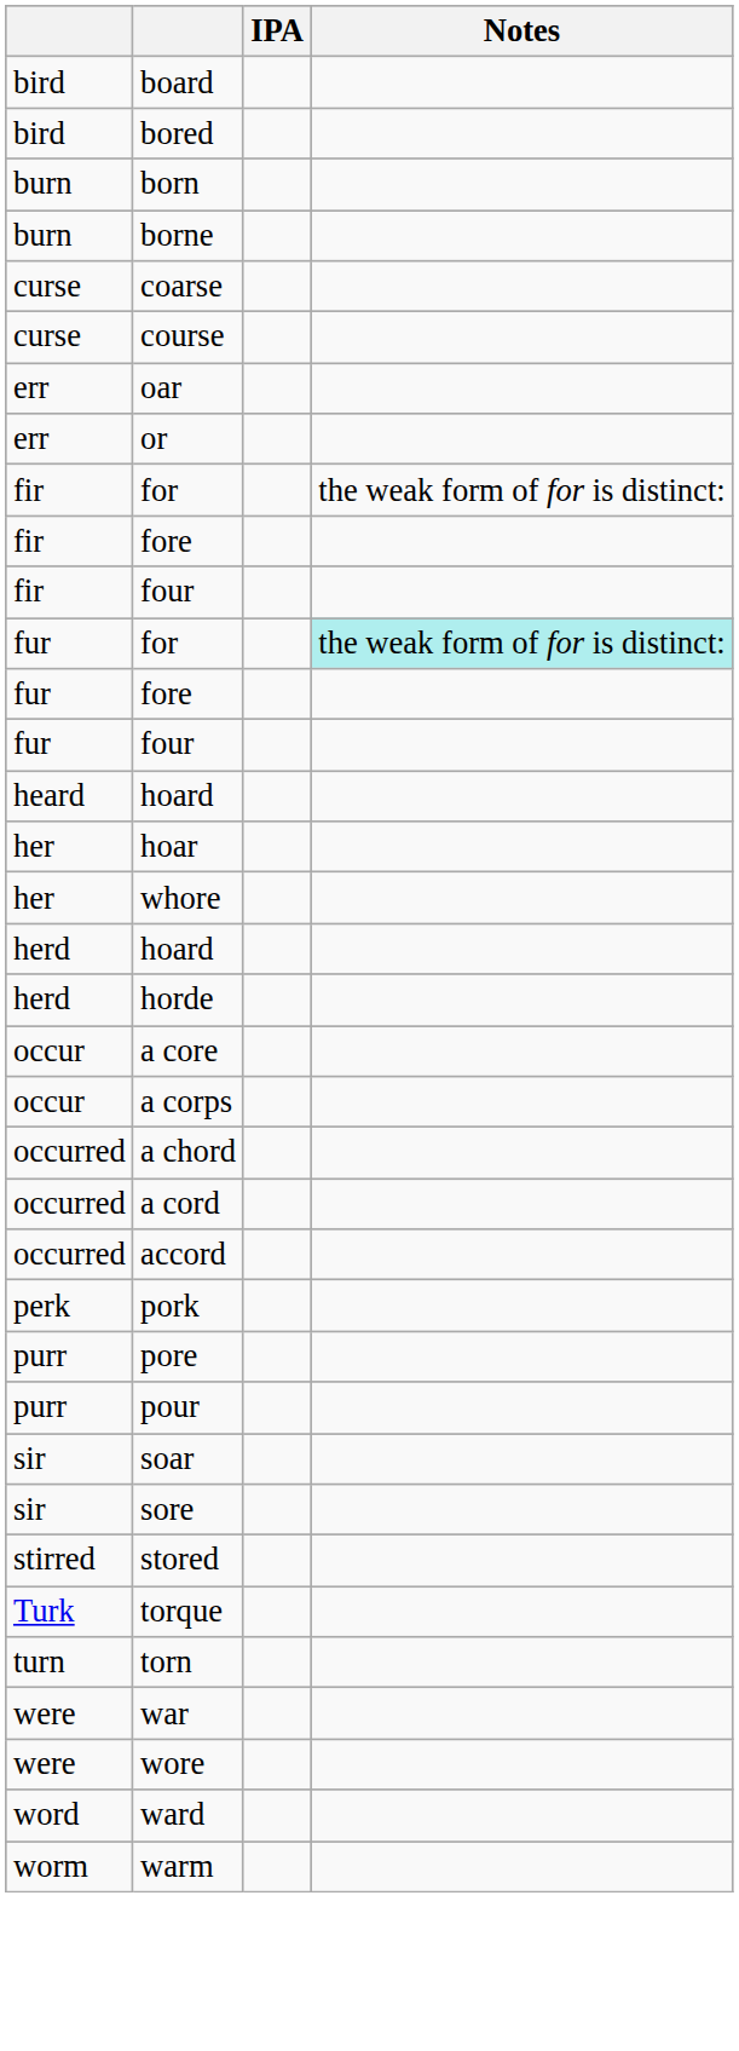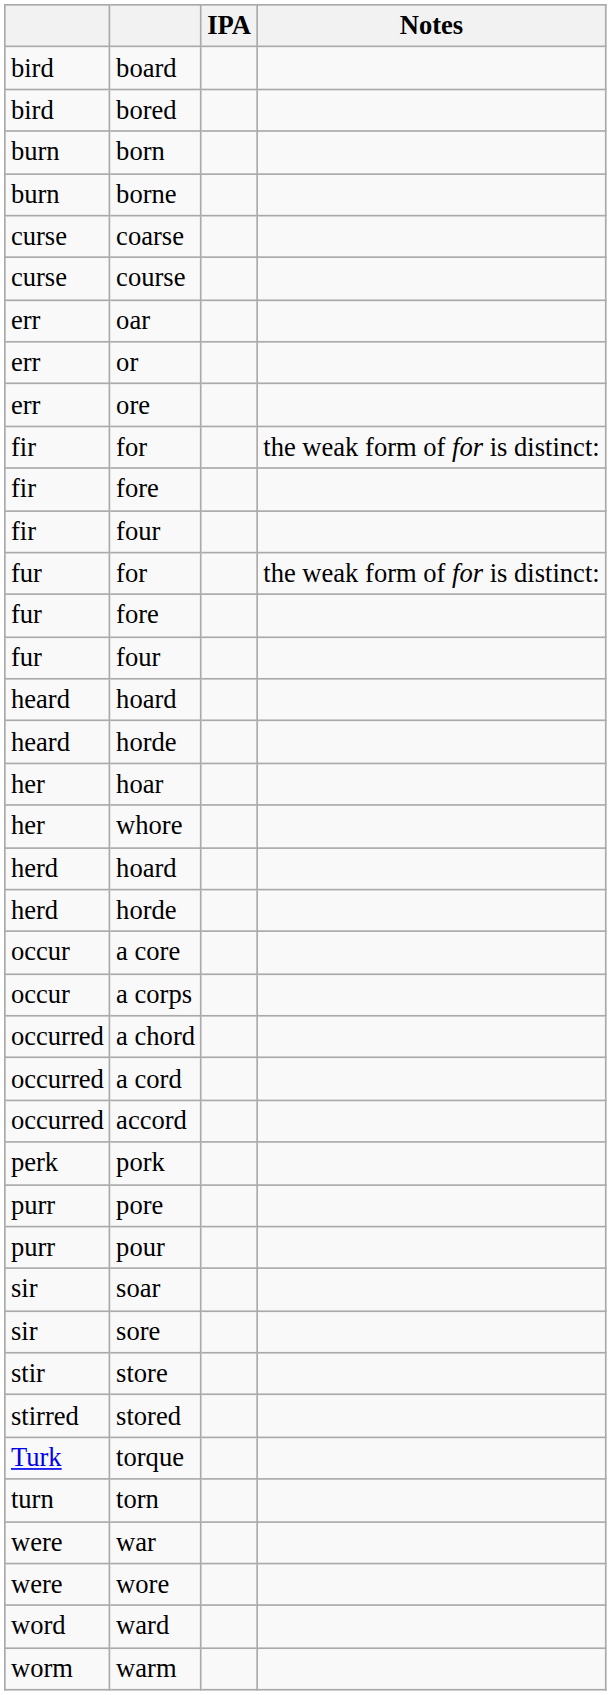 <table class="wikitable sortable mw-collapsible mw-collapsed">
 <tr>
 <th></th>
 <th></th>
 <th>IPA</th>
 <th>Notes</th>
 </tr>
 <tr>
 <td>bird</td>
 <td>board</td>
 <td></td>
 <td></td>
 </tr>
 <tr>
 <td>bird</td>
 <td>bored</td>
 <td></td>
 <td></td>
 </tr>
 <tr>
 <td>burn</td>
 <td>born</td>
 <td></td>
 <td></td>
 </tr>
 <tr>
 <td>burn</td>
 <td>borne</td>
 <td></td>
 <td></td>
 </tr>
 <tr>
 <td>curse</td>
 <td>coarse</td>
 <td></td>
 <td></td>
 </tr>
 <tr>
 <td>curse</td>
 <td>course</td>
 <td></td>
 <td></td>
 </tr>
 <tr>
 <td>err</td>
 <td>oar</td>
 <td></td>
 <td></td>
 </tr>
 <tr>
 <td>err</td>
 <td>or</td>
 <td></td>
 <td></td>
 </tr>
 <tr>
+<td>err</td>
+<td>ore</td>
+<td></td>
+<td></td>
+</tr>
+<tr>
 <td>fir</td>
 <td>for</td>
 <td></td>
 <td>the weak form of <em>for</em> is distinct: </td>
 </tr>
 <tr>
 <td>fir</td>
 <td>fore</td>
 <td></td>
 <td></td>
 </tr>
 <tr>
 <td>fir</td>
 <td>four</td>
 <td></td>
 <td></td>
 </tr>
 <tr>
 <td>fur</td>
 <td>for</td>
 <td></td>
-<td style="background: paleturquoise;">the weak form of <em>for</em> is distinct: </td>
+<td>the weak form of <em>for</em> is distinct: </td>
 </tr>
 <tr>
 <td>fur</td>
 <td>fore</td>
 <td></td>
 <td></td>
 </tr>
 <tr>
 <td>fur</td>
 <td>four</td>
 <td></td>
 <td></td>
 </tr>
 <tr>
 <td>heard</td>
 <td>hoard</td>
+<td></td>
+<td></td>
+</tr>
+<tr>
+<td>heard</td>
+<td>horde</td>
 <td></td>
 <td></td>
 </tr>
 <tr>
 <td>her</td>
 <td>hoar</td>
 <td></td>
 <td></td>
 </tr>
 <tr>
 <td>her</td>
 <td>whore</td>
 <td></td>
 <td></td>
 </tr>
 <tr>
 <td>herd</td>
 <td>hoard</td>
 <td></td>
 <td></td>
 </tr>
 <tr>
 <td>herd</td>
 <td>horde</td>
 <td></td>
 <td></td>
 </tr>
 <tr>
 <td>occur</td>
 <td>a core</td>
 <td></td>
 <td></td>
 </tr>
 <tr>
 <td>occur</td>
 <td>a corps</td>
 <td></td>
 <td></td>
 </tr>
 <tr>
 <td>occurred</td>
 <td>a chord</td>
 <td></td>
 <td></td>
 </tr>
 <tr>
 <td>occurred</td>
 <td>a cord</td>
 <td></td>
 <td></td>
 </tr>
 <tr>
 <td>occurred</td>
 <td>accord</td>
 <td></td>
 <td></td>
 </tr>
 <tr>
 <td>perk</td>
 <td>pork</td>
 <td></td>
 <td></td>
 </tr>
 <tr>
 <td>purr</td>
 <td>pore</td>
 <td></td>
 <td></td>
 </tr>
 <tr>
 <td>purr</td>
 <td>pour</td>
 <td></td>
 <td></td>
 </tr>
 <tr>
 <td>sir</td>
 <td>soar</td>
 <td></td>
 <td></td>
 </tr>
 <tr>
 <td>sir</td>
 <td>sore</td>
 <td></td>
 <td></td>
 </tr>
 <tr>
+<td>stir</td>
+<td>store</td>
+<td></td>
+<td></td>
+</tr>
+<tr>
 <td>stirred</td>
 <td>stored</td>
 <td></td>
 <td></td>
 </tr>
 <tr>
 <td><a href='#'>Turk</a></td>
 <td>torque</td>
 <td></td>
 <td></td>
 </tr>
 <tr>
 <td>turn</td>
 <td>torn</td>
 <td></td>
 <td></td>
 </tr>
 <tr>
 <td>were</td>
 <td>war</td>
 <td></td>
 <td></td>
 </tr>
 <tr>
 <td>were</td>
 <td>wore</td>
 <td></td>
 <td></td>
 </tr>
 <tr>
 <td>word</td>
 <td>ward</td>
 <td></td>
 <td></td>
 </tr>
 <tr>
 <td>worm</td>
 <td>warm</td>
 <td></td>
 <td></td>
 </tr>
 </table>
